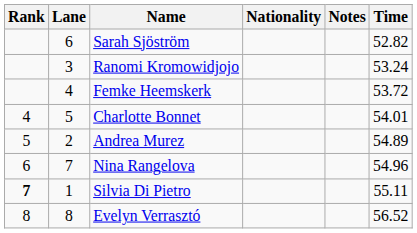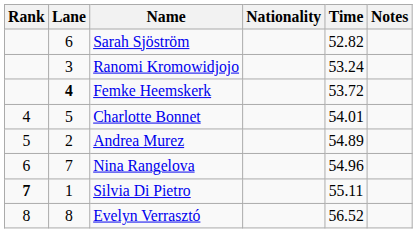 <table class="wikitable sortable" style="text-align:center">
 <tr>
 <th>Rank</th>
 <th>Lane</th>
 <th>Name</th>
 <th>Nationality</th>
+<th>Time</th>
 <th>Notes</th>
-<th>Time</th>
 </tr>
 <tr>
 <td></td>
 <td>6</td>
 <td align=left><a href='#'>Sarah Sjöström</a></td>
 <td align=left></td>
+<td>52.82</td>
 <td></td>
-<td>52.82</td>
 </tr>
 <tr>
 <td></td>
 <td>3</td>
 <td align=left><a href='#'>Ranomi Kromowidjojo</a></td>
 <td align=left></td>
+<td>53.24</td>
 <td></td>
-<td>53.24</td>
 </tr>
 <tr>
 <td></td>
-<td>4</td>
+<td><strong>4</strong></td>
 <td align=left><a href='#'>Femke Heemskerk</a></td>
 <td align=left></td>
+<td>53.72</td>
 <td></td>
-<td>53.72</td>
 </tr>
 <tr>
 <td>4</td>
 <td>5</td>
 <td align=left><a href='#'>Charlotte Bonnet</a></td>
 <td align=left></td>
+<td>54.01</td>
 <td></td>
-<td>54.01</td>
 </tr>
 <tr>
 <td>5</td>
 <td>2</td>
 <td align=left><a href='#'>Andrea Murez</a></td>
 <td align=left></td>
+<td>54.89</td>
 <td></td>
-<td>54.89</td>
 </tr>
 <tr>
 <td>6</td>
 <td>7</td>
 <td align=left><a href='#'>Nina Rangelova</a></td>
 <td align=left></td>
+<td>54.96</td>
 <td></td>
-<td>54.96</td>
 </tr>
 <tr>
 <td><strong>7</strong></td>
 <td>1</td>
 <td align=left><a href='#'>Silvia Di Pietro</a></td>
 <td align=left></td>
+<td>55.11</td>
 <td></td>
-<td>55.11</td>
 </tr>
 <tr>
 <td>8</td>
 <td>8</td>
 <td align=left><a href='#'>Evelyn Verrasztó</a></td>
 <td align=left></td>
+<td>56.52</td>
 <td></td>
-<td>56.52</td>
 </tr>
 </table>
